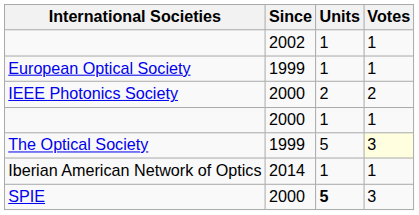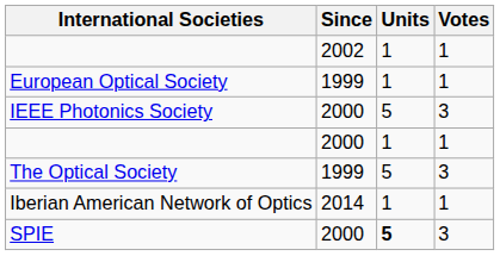 <table class="wikitable">
 <tr>
 <th>International Societies</th>
 <th>Since</th>
 <th>Units</th>
 <th>Votes</th>
 </tr>
 <tr>
 <td></td>
 <td>2002</td>
 <td>1</td>
 <td>1</td>
 </tr>
 <tr>
 <td><a href='#'>European Optical Society</a></td>
 <td>1999</td>
 <td>1</td>
 <td>1</td>
 </tr>
 <tr>
 <td><a href='#'>IEEE Photonics Society</a></td>
 <td>2000</td>
-<td>2</td>
-<td>2</td>
+<td>5</td>
+<td>3</td>
 </tr>
 <tr>
 <td></td>
 <td>2000</td>
 <td>1</td>
 <td>1</td>
 </tr>
 <tr>
 <td><a href='#'>The Optical Society</a></td>
 <td>1999</td>
 <td>5</td>
-<td style="background: lightyellow;">3</td>
+<td>3</td>
 </tr>
 <tr>
 <td>Iberian American Network of Optics</td>
 <td>2014</td>
 <td>1</td>
 <td>1</td>
 </tr>
 <tr>
 <td><a href='#'>SPIE</a></td>
 <td>2000</td>
 <td><strong>5</strong></td>
 <td>3</td>
 </tr>
 </table>
